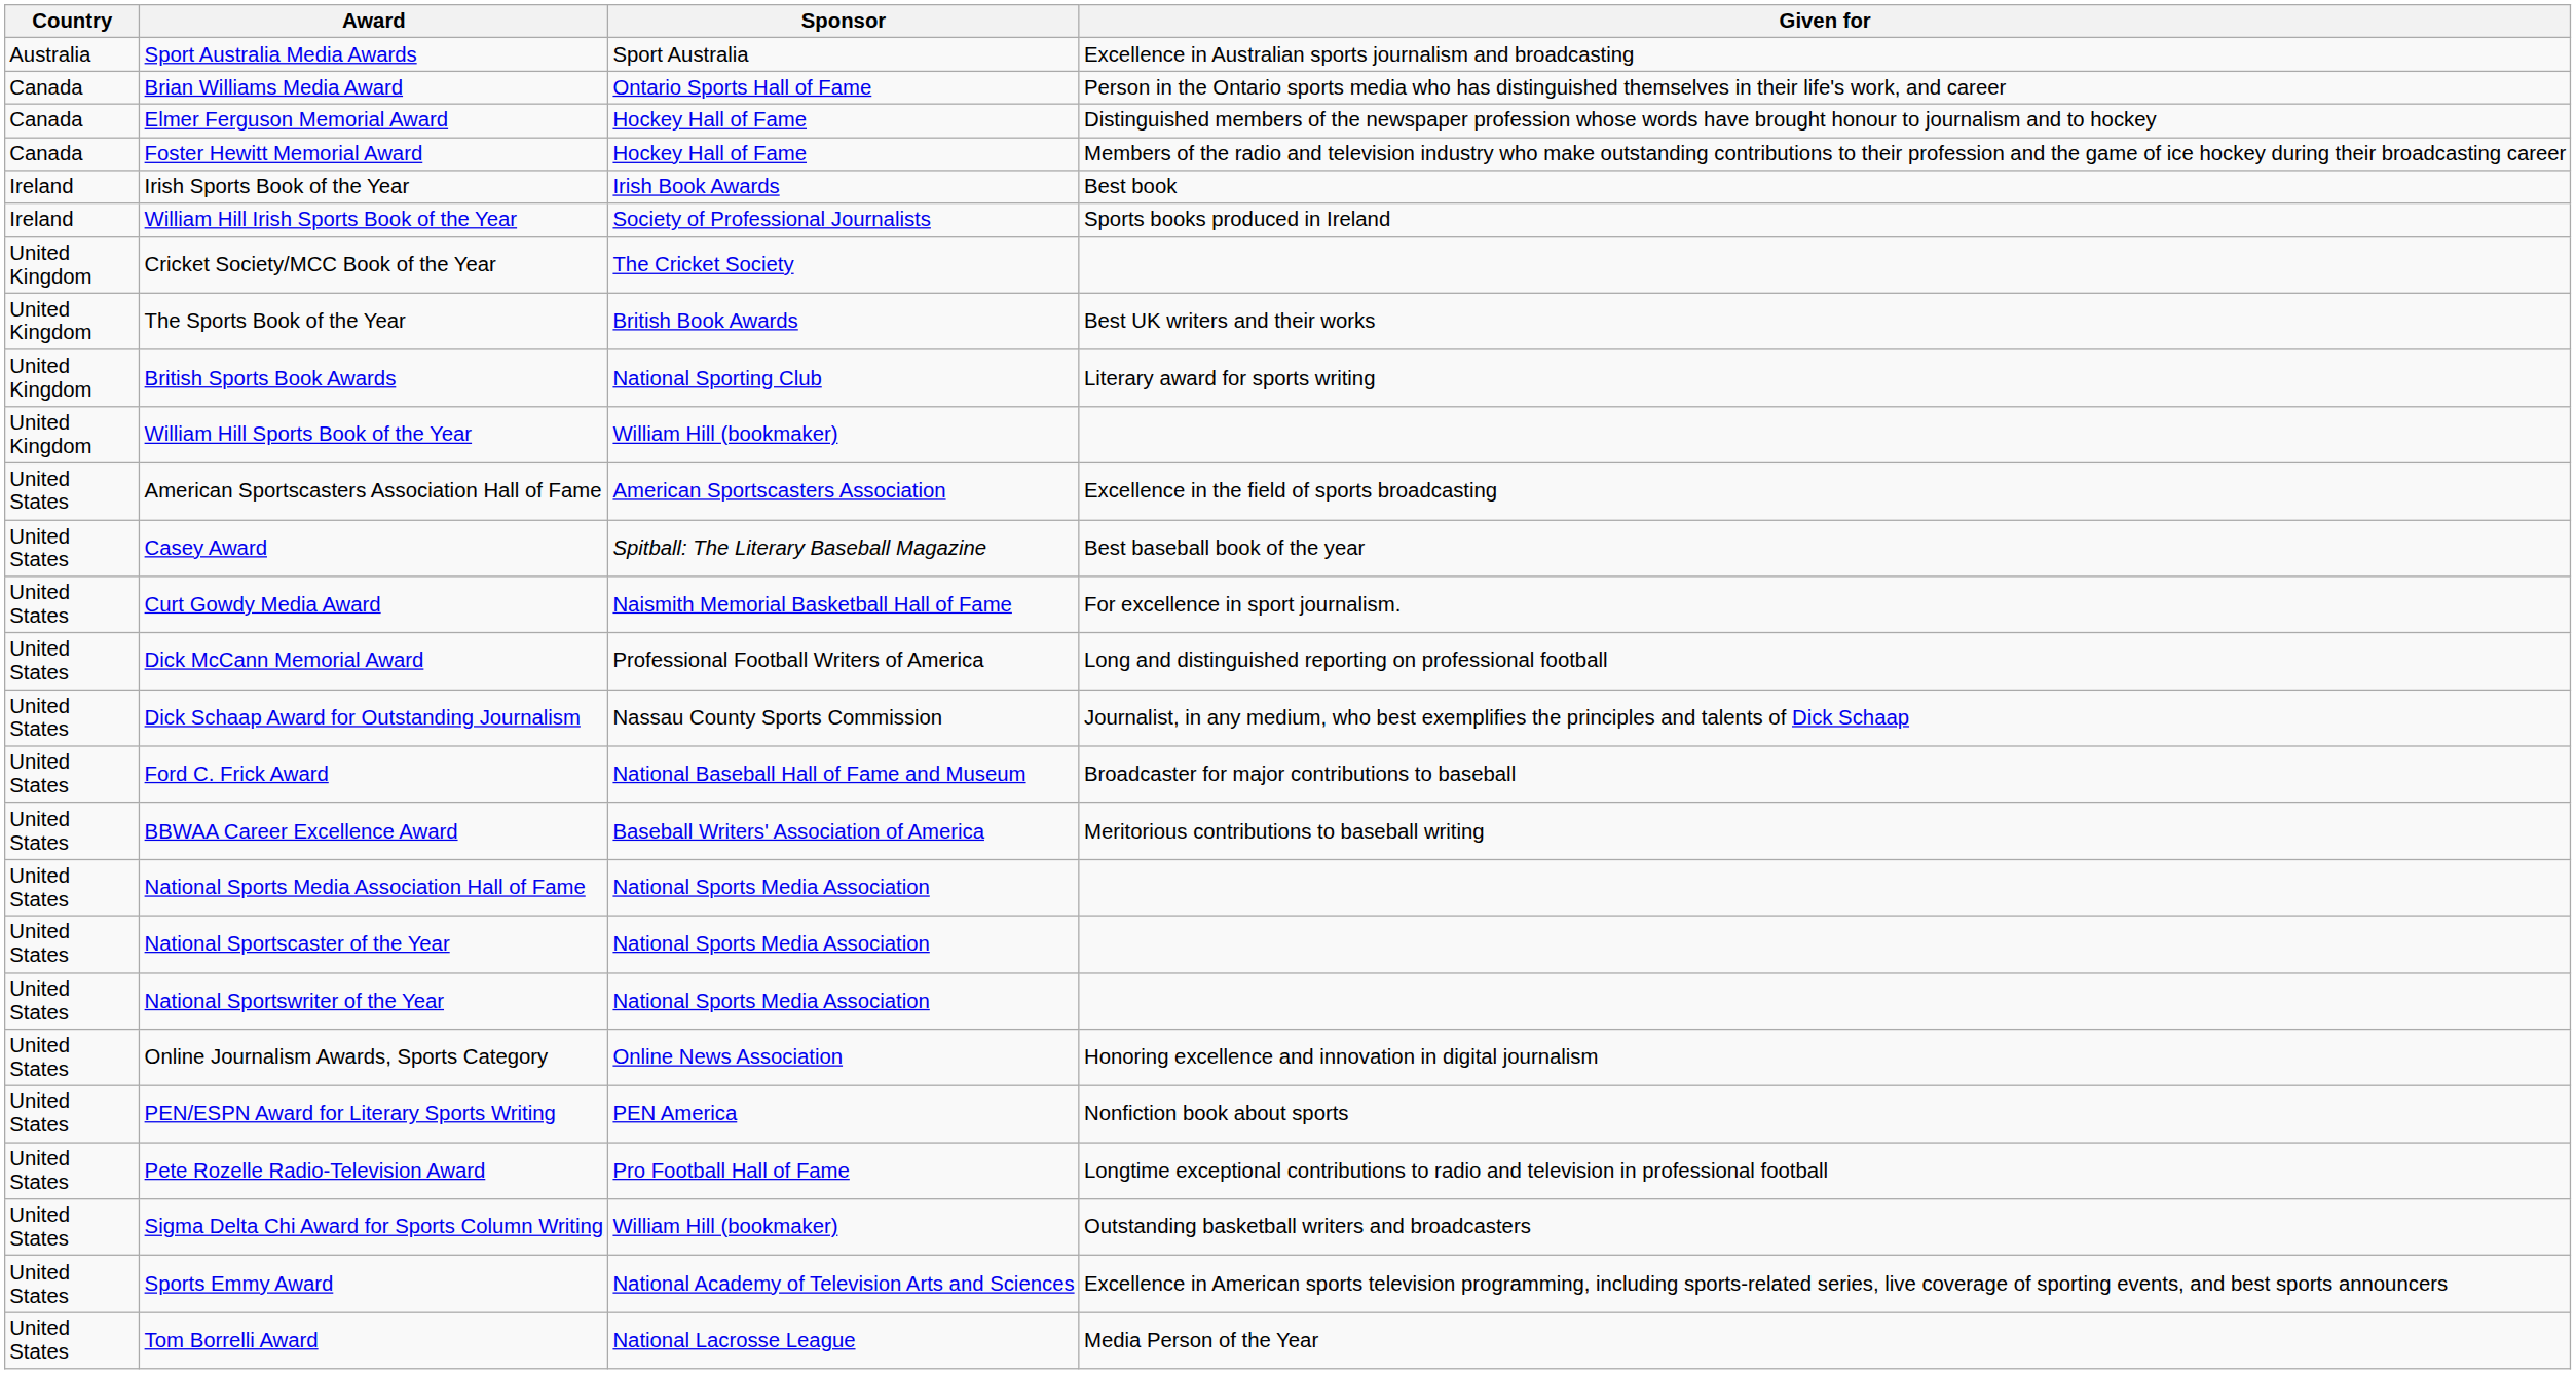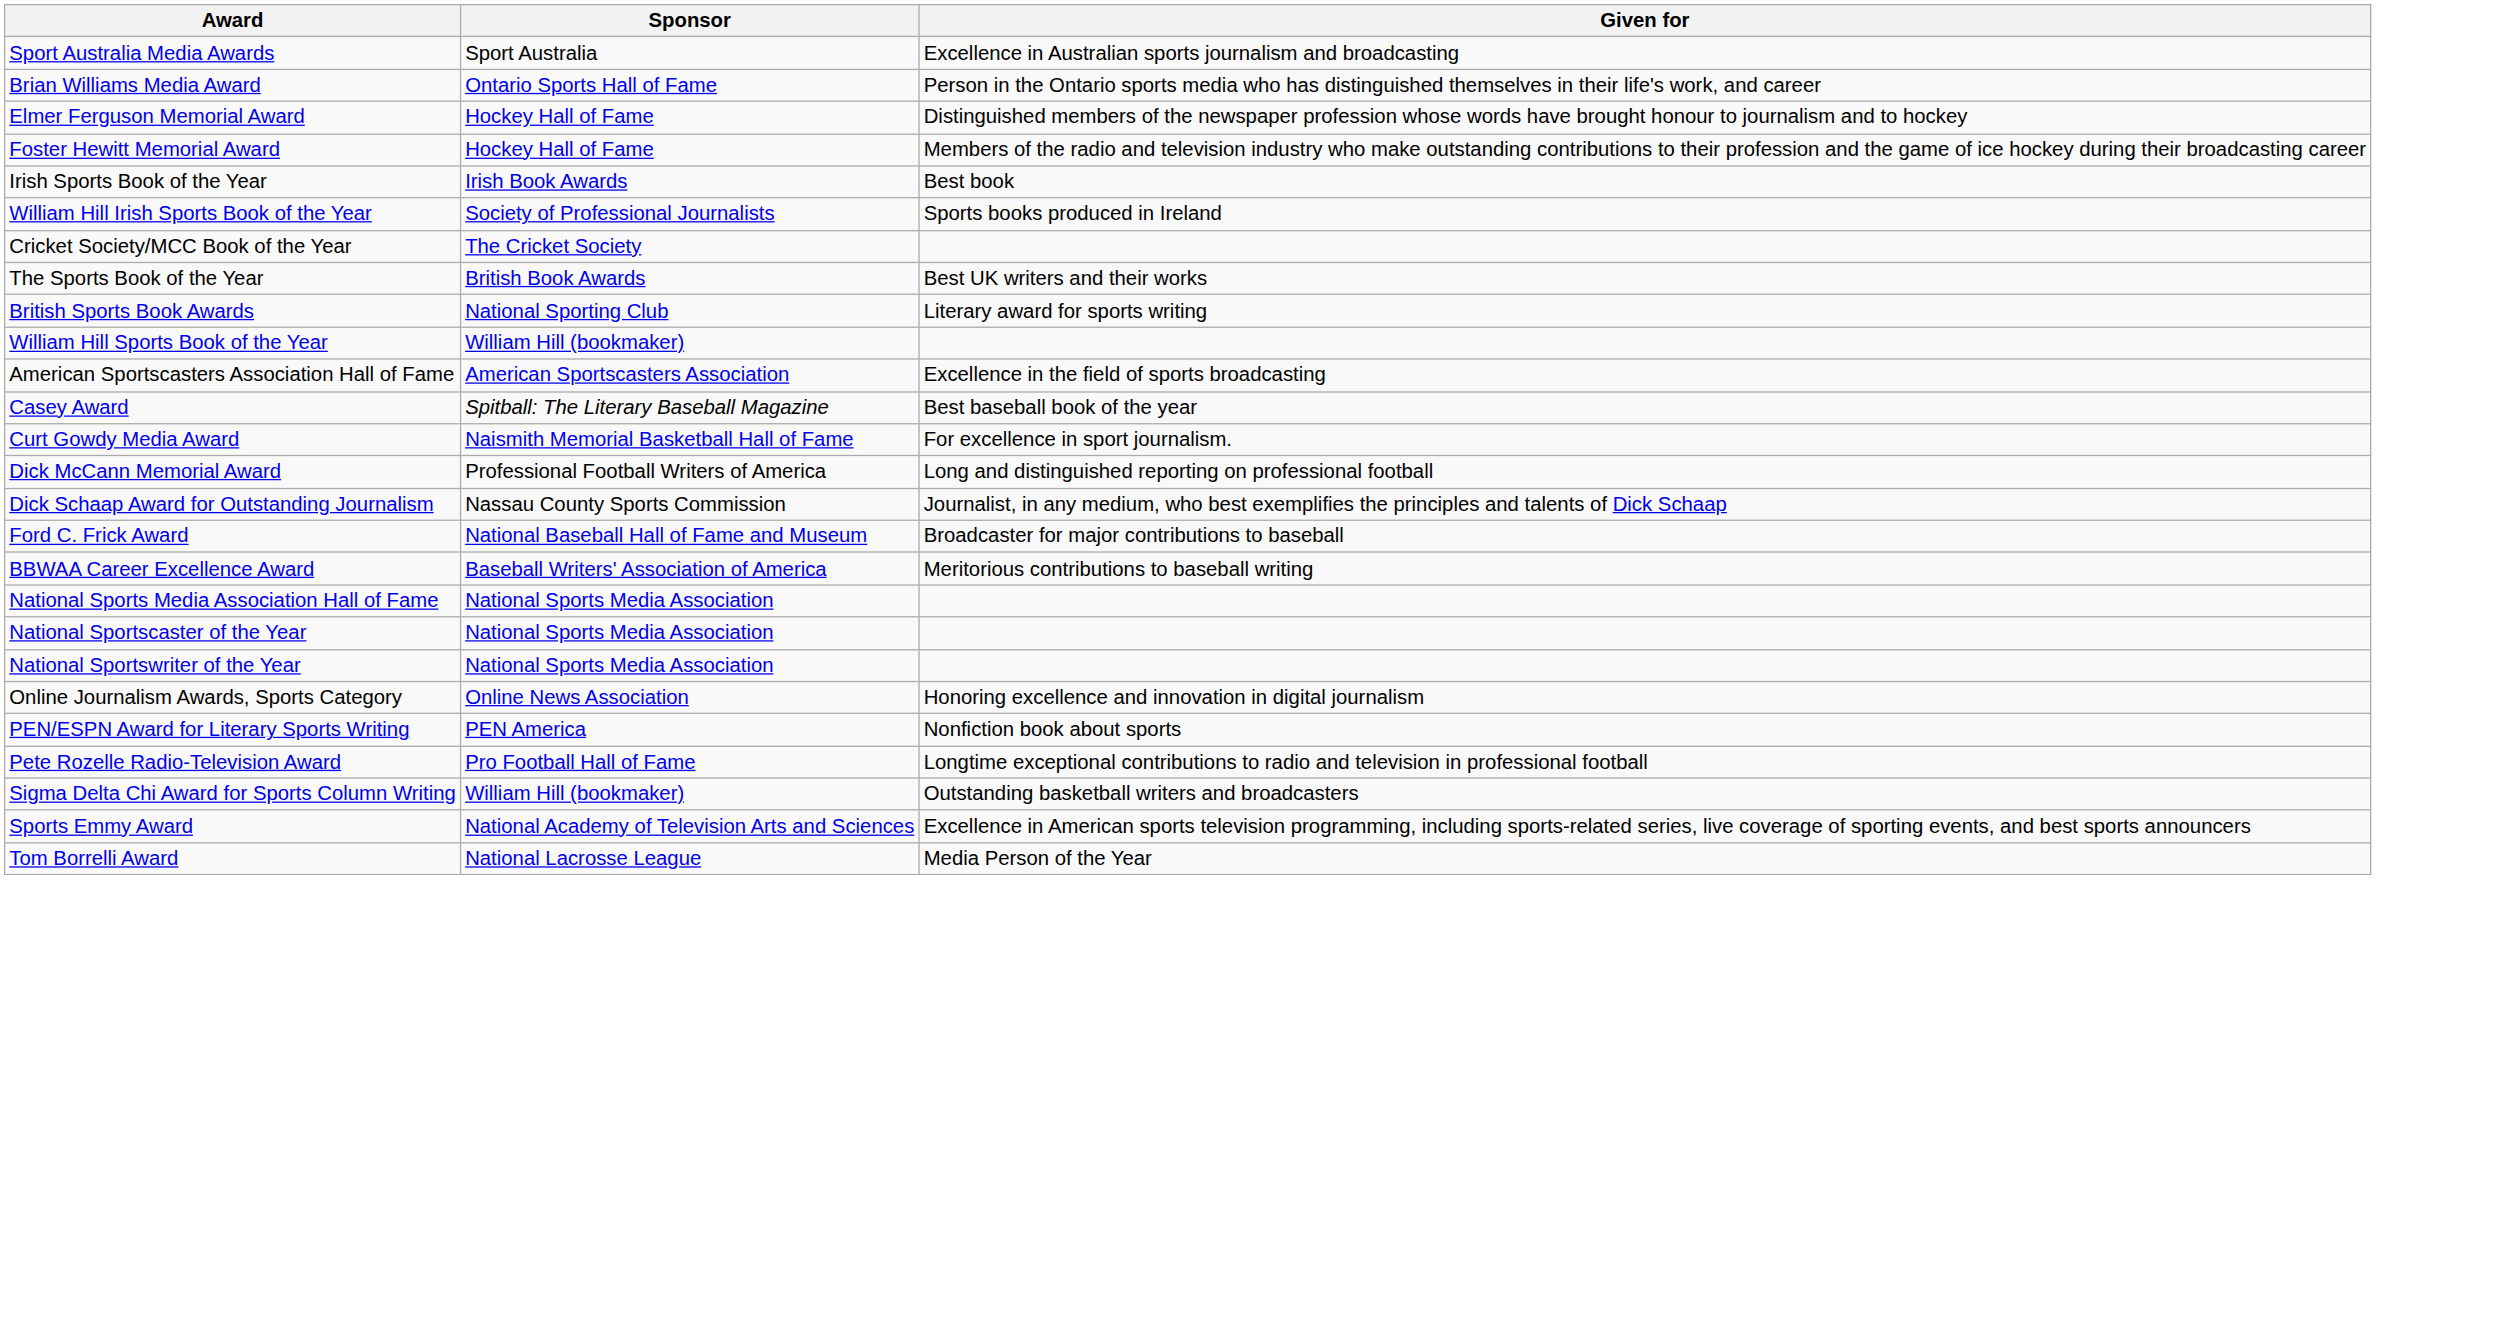 <table class="wikitable sortable">
 <tr>
-<th style="width:6em;">Country</th>
 <th>Award</th>
 <th>Sponsor</th>
 <th>Given for</th>
 </tr>
 <tr>
-<td>Australia</td>
 <td><a href='#'>Sport Australia Media Awards</a></td>
 <td>Sport Australia</td>
 <td>Excellence in Australian sports journalism and broadcasting</td>
 </tr>
 <tr>
-<td>Canada</td>
 <td><a href='#'>Brian Williams Media Award</a></td>
 <td><a href='#'>Ontario Sports Hall of Fame</a></td>
 <td>Person in the Ontario sports media who has distinguished themselves in their life's work, and career</td>
 </tr>
 <tr>
-<td>Canada</td>
 <td><a href='#'>Elmer Ferguson Memorial Award</a></td>
 <td><a href='#'>Hockey Hall of Fame</a></td>
 <td>Distinguished members of the newspaper profession whose words have brought honour to journalism and to hockey</td>
 </tr>
 <tr>
-<td>Canada</td>
 <td><a href='#'>Foster Hewitt Memorial Award</a></td>
 <td><a href='#'>Hockey Hall of Fame</a></td>
 <td>Members of the radio and television industry who make outstanding contributions to their profession and the game of ice hockey during their broadcasting career</td>
 </tr>
 <tr>
-<td>Ireland</td>
 <td>Irish Sports Book of the Year</td>
 <td><a href='#'>Irish Book Awards</a></td>
 <td>Best book</td>
 </tr>
 <tr>
-<td>Ireland</td>
 <td><a href='#'>William Hill Irish Sports Book of the Year</a></td>
 <td><a href='#'>Society of Professional Journalists</a></td>
 <td>Sports books produced in Ireland</td>
 </tr>
 <tr>
-<td>United Kingdom</td>
 <td>Cricket Society/MCC Book of the Year</td>
 <td><a href='#'>The Cricket Society</a></td>
 <td></td>
 </tr>
 <tr>
-<td>United Kingdom</td>
 <td>The Sports Book of the Year</td>
 <td><a href='#'>British Book Awards</a></td>
 <td>Best UK writers and their works</td>
 </tr>
 <tr>
-<td>United Kingdom</td>
 <td><a href='#'>British Sports Book Awards</a></td>
 <td><a href='#'>National Sporting Club</a></td>
 <td>Literary award for sports writing</td>
 </tr>
 <tr>
-<td>United Kingdom</td>
 <td><a href='#'>William Hill Sports Book of the Year</a></td>
 <td><a href='#'>William Hill (bookmaker)</a></td>
 <td></td>
 </tr>
 <tr>
-<td>United States</td>
 <td>American Sportscasters Association Hall of Fame</td>
 <td><a href='#'>American Sportscasters Association</a></td>
 <td>Excellence in the field of sports broadcasting</td>
 </tr>
 <tr>
-<td>United States</td>
 <td><a href='#'>Casey Award</a></td>
 <td><em>Spitball: The Literary Baseball Magazine</em></td>
 <td>Best baseball book of the year</td>
 </tr>
 <tr>
-<td>United States</td>
 <td><a href='#'>Curt Gowdy Media Award</a></td>
 <td><a href='#'>Naismith Memorial Basketball Hall of Fame</a></td>
 <td>For excellence in sport journalism.</td>
 </tr>
 <tr>
-<td>United States</td>
 <td><a href='#'>Dick McCann Memorial Award</a></td>
 <td>Professional Football Writers of America</td>
 <td>Long and distinguished reporting on professional football</td>
 </tr>
 <tr>
-<td>United States</td>
 <td><a href='#'>Dick Schaap Award for Outstanding Journalism</a></td>
 <td>Nassau County Sports Commission</td>
 <td>Journalist, in any medium, who best exemplifies the principles and talents of <a href='#'>Dick Schaap</a></td>
 </tr>
 <tr>
-<td>United States</td>
 <td><a href='#'>Ford C. Frick Award</a></td>
 <td><a href='#'>National Baseball Hall of Fame and Museum</a></td>
 <td>Broadcaster for major contributions to baseball</td>
 </tr>
 <tr>
-<td>United States</td>
 <td><a href='#'>BBWAA Career Excellence Award</a></td>
 <td><a href='#'>Baseball Writers' Association of America</a></td>
 <td>Meritorious contributions to baseball writing</td>
 </tr>
 <tr>
-<td>United States</td>
 <td><a href='#'>National Sports Media Association Hall of Fame</a></td>
 <td><a href='#'>National Sports Media Association</a></td>
 <td></td>
 </tr>
 <tr>
-<td>United States</td>
 <td><a href='#'>National Sportscaster of the Year</a></td>
 <td><a href='#'>National Sports Media Association</a></td>
 <td></td>
 </tr>
 <tr>
-<td>United States</td>
 <td><a href='#'>National Sportswriter of the Year</a></td>
 <td><a href='#'>National Sports Media Association</a></td>
 <td></td>
 </tr>
 <tr>
-<td>United States</td>
 <td>Online Journalism Awards, Sports Category</td>
 <td><a href='#'>Online News Association</a></td>
 <td>Honoring excellence and innovation in digital journalism</td>
 </tr>
 <tr>
-<td>United States</td>
 <td><a href='#'>PEN/ESPN Award for Literary Sports Writing</a></td>
 <td><a href='#'>PEN America</a></td>
 <td>Nonfiction book about sports</td>
 </tr>
 <tr>
-<td>United States</td>
 <td><a href='#'>Pete Rozelle Radio-Television Award</a></td>
 <td><a href='#'>Pro Football Hall of Fame</a></td>
 <td>Longtime exceptional contributions to radio and television in professional football</td>
 </tr>
 <tr>
-<td>United States</td>
 <td><a href='#'>Sigma Delta Chi Award for Sports Column Writing</a></td>
 <td><a href='#'>William Hill (bookmaker)</a></td>
 <td>Outstanding basketball writers and broadcasters</td>
 </tr>
 <tr>
-<td>United States</td>
 <td><a href='#'>Sports Emmy Award</a></td>
 <td><a href='#'>National Academy of Television Arts and Sciences</a></td>
 <td>Excellence in American sports television programming, including sports-related series, live coverage of sporting events, and best sports announcers</td>
 </tr>
 <tr>
-<td>United States</td>
 <td><a href='#'>Tom Borrelli Award</a></td>
 <td><a href='#'>National Lacrosse League</a></td>
 <td>Media Person of the Year</td>
 </tr>
 </table>
